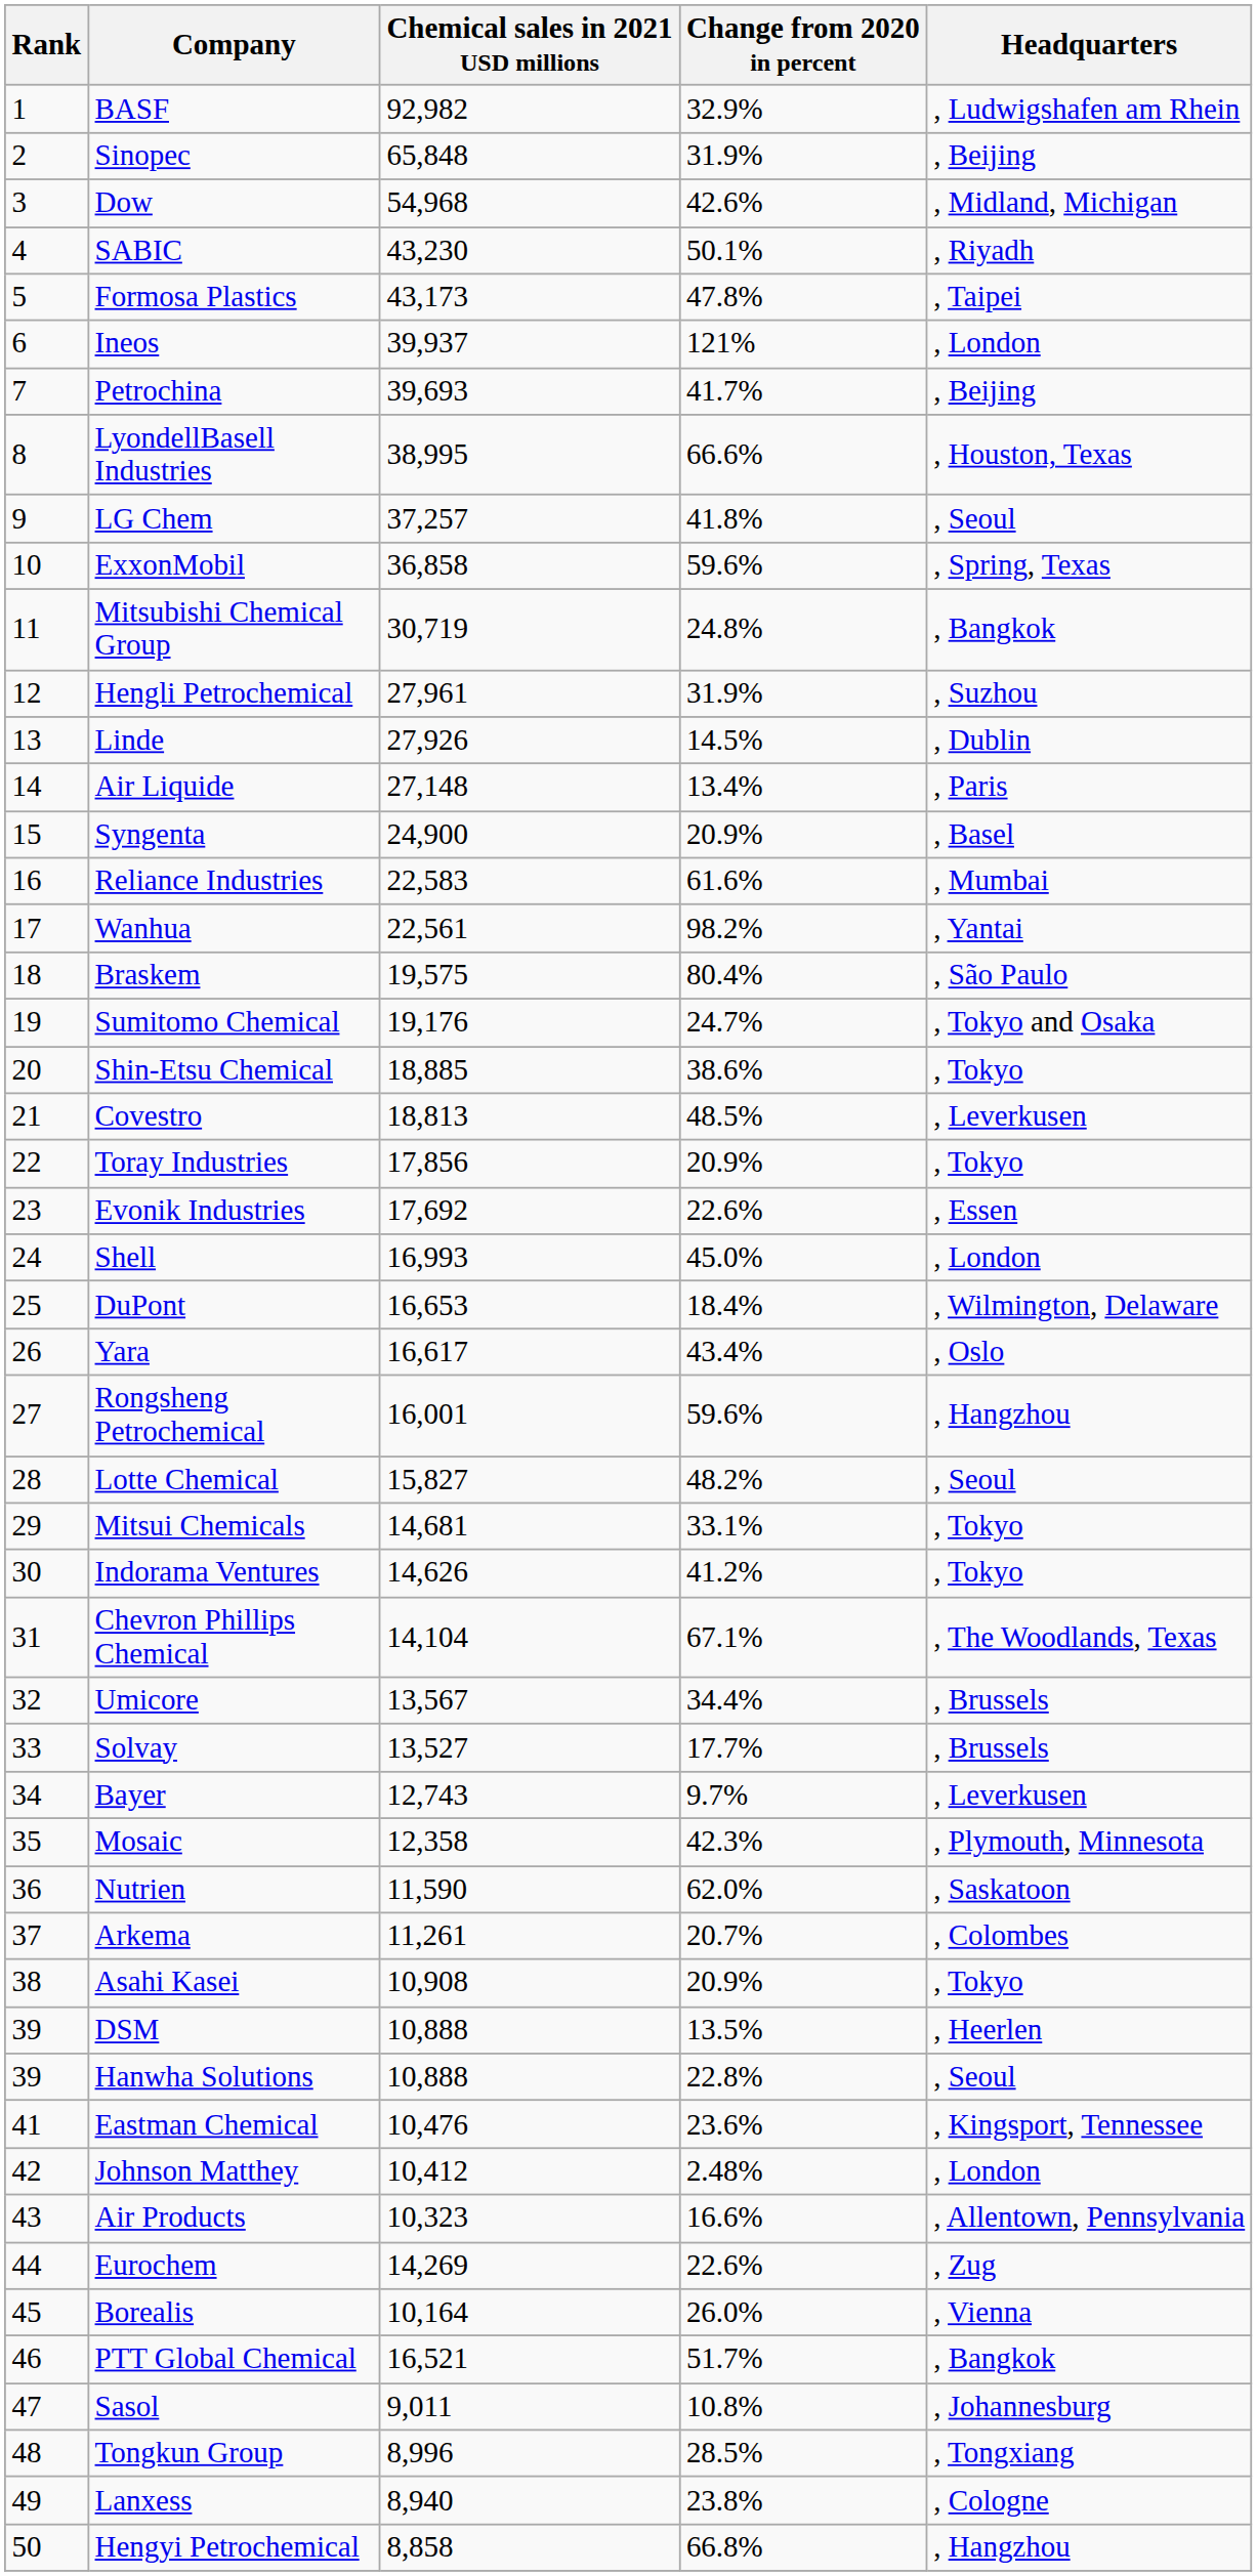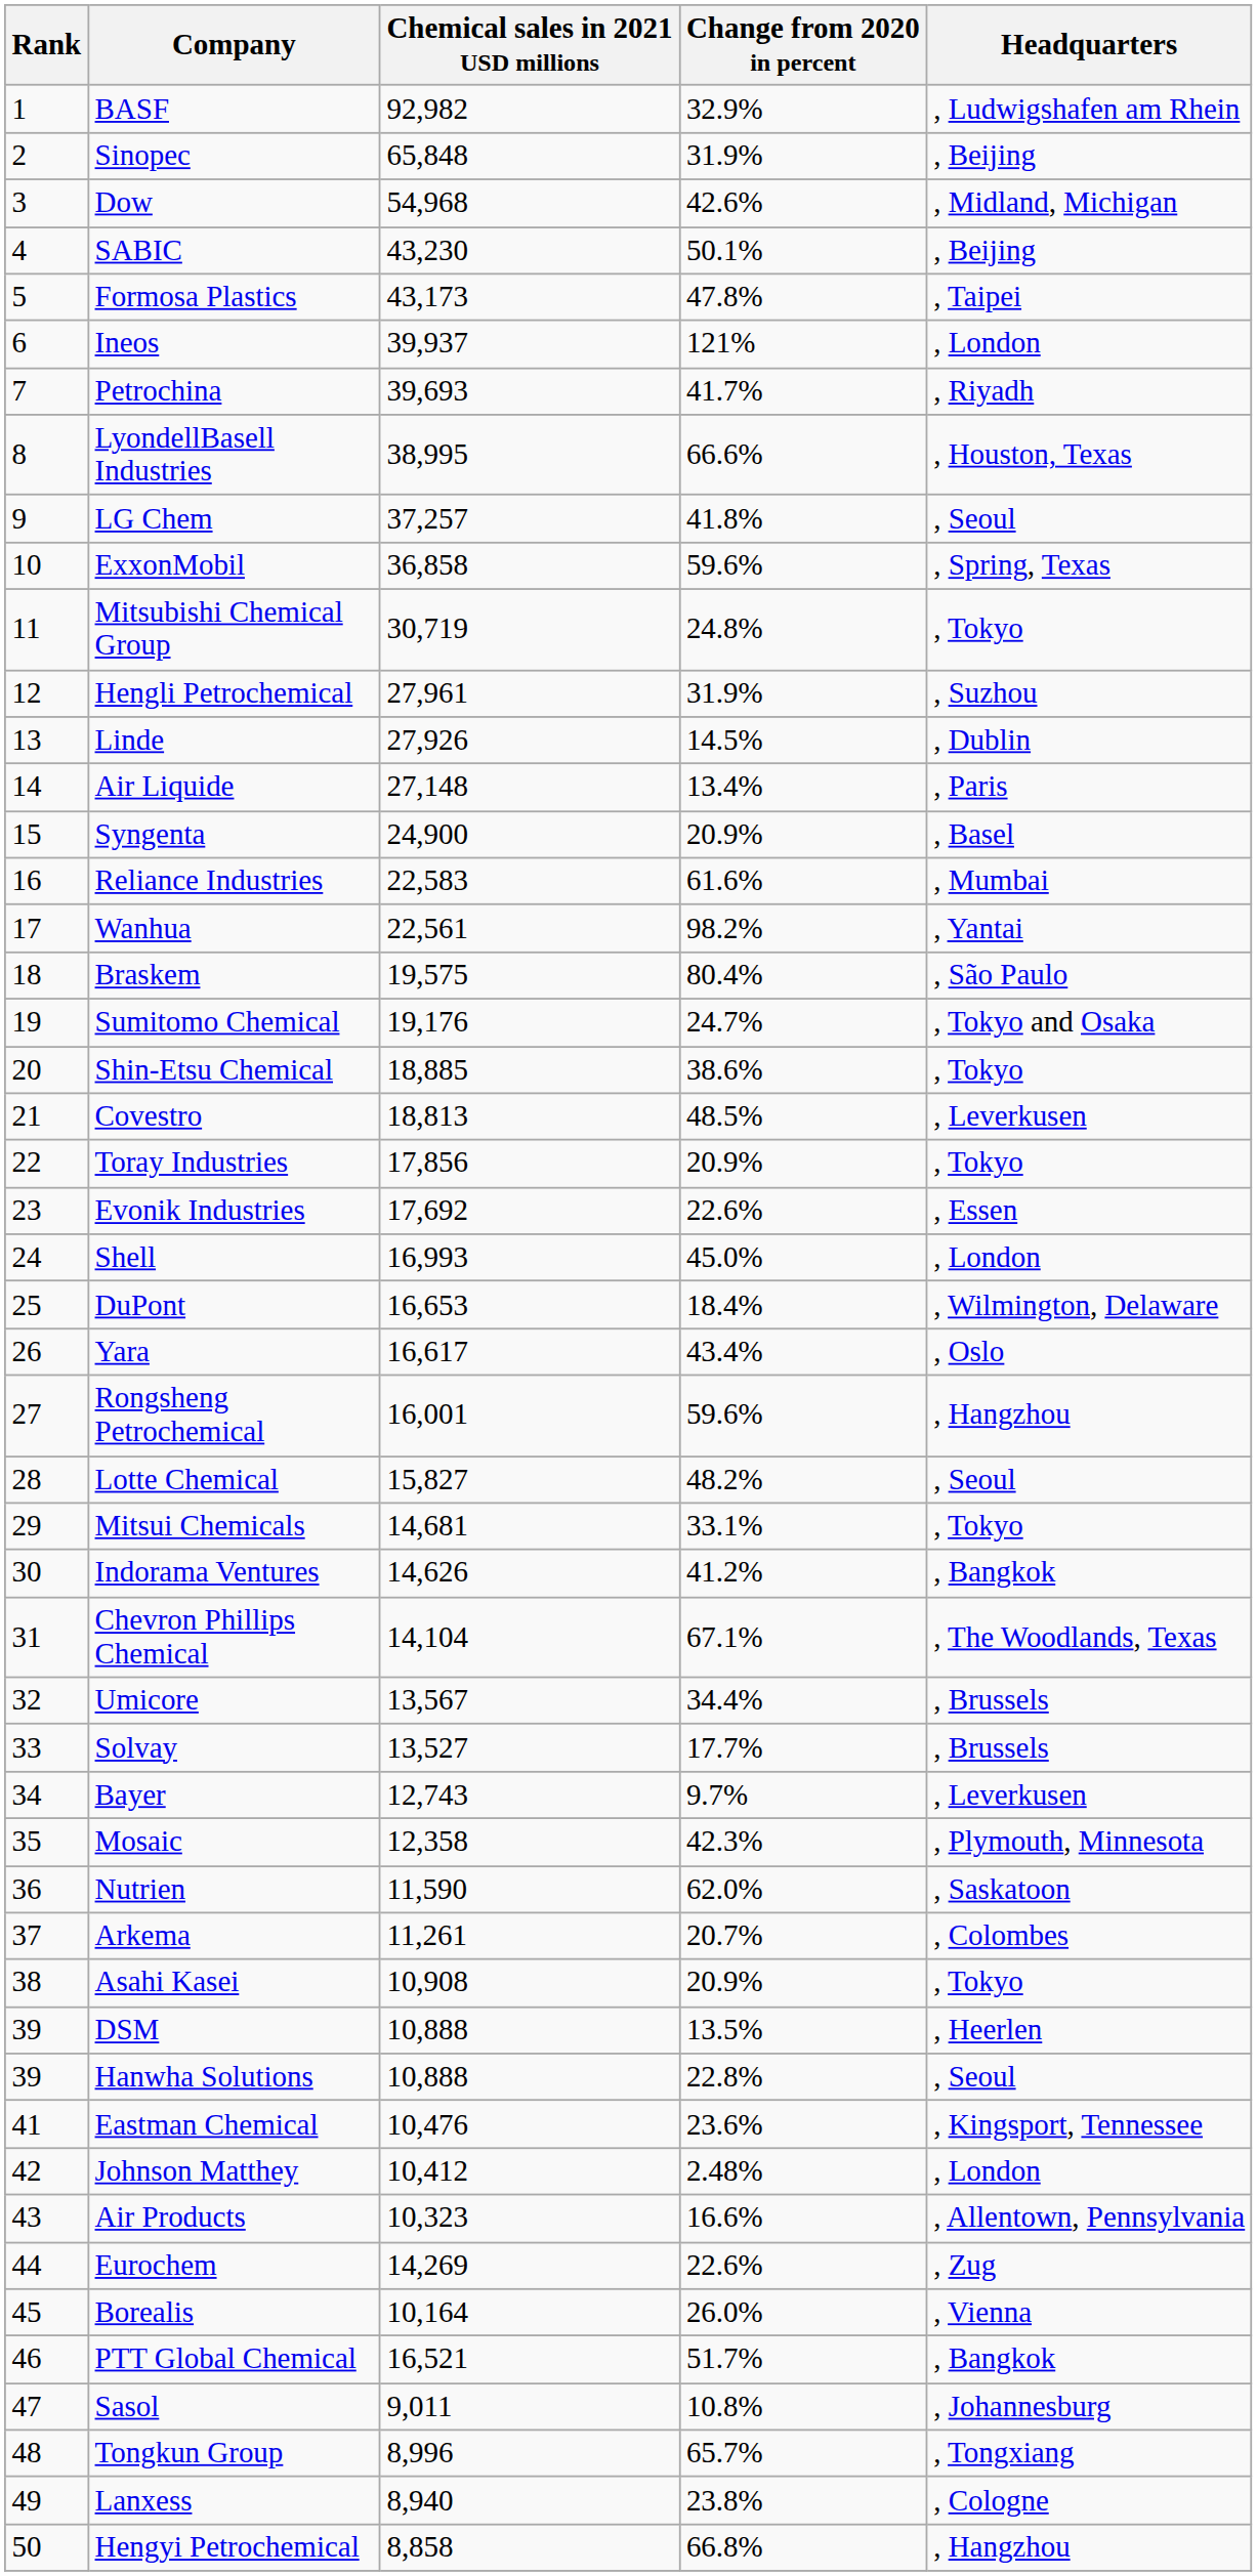 <table class="wikitable sortable">
 <tr>
 <th>Rank</th>
 <th style="width:150px;">Company</th>
 <th>Chemical sales in 2021<br><small>USD millions</small></th>
 <th>Change from 2020<br><small>in percent</small></th>
 <th>Headquarters</th>
 </tr>
 <tr>
 <td>1</td>
 <td><a href='#'>BASF</a></td>
 <td>92,982</td>
 <td>32.9%</td>
 <td>, <a href='#'>Ludwigshafen am Rhein</a></td>
 </tr>
 <tr>
 <td>2</td>
 <td><a href='#'>Sinopec</a></td>
 <td>65,848</td>
 <td>31.9%</td>
 <td>, <a href='#'>Beijing</a></td>
 </tr>
 <tr>
 <td>3</td>
 <td><a href='#'>Dow</a></td>
 <td>54,968</td>
 <td>42.6%</td>
 <td>, <a href='#'>Midland</a>, <a href='#'>Michigan</a></td>
 </tr>
 <tr>
 <td>4</td>
 <td><a href='#'>SABIC</a></td>
 <td>43,230</td>
 <td>50.1%</td>
-<td>, <a href='#'>Riyadh</a></td>
+<td>, <a href='#'>Beijing</a></td>
 </tr>
 <tr>
 <td>5</td>
 <td><a href='#'>Formosa Plastics</a></td>
 <td>43,173</td>
 <td>47.8%</td>
 <td>, <a href='#'>Taipei</a></td>
 </tr>
 <tr>
 <td>6</td>
 <td><a href='#'>Ineos</a></td>
 <td>39,937</td>
 <td>121%</td>
 <td>, <a href='#'>London</a></td>
 </tr>
 <tr>
 <td>7</td>
 <td><a href='#'>Petrochina</a></td>
 <td>39,693</td>
 <td>41.7%</td>
-<td>, <a href='#'>Beijing</a></td>
+<td>, <a href='#'>Riyadh</a></td>
 </tr>
 <tr>
 <td>8</td>
 <td><a href='#'>LyondellBasell Industries</a></td>
 <td>38,995</td>
 <td>66.6%</td>
 <td>, <a href='#'>Houston, Texas</a></td>
 </tr>
 <tr>
 <td>9</td>
 <td><a href='#'>LG Chem</a></td>
 <td>37,257</td>
 <td>41.8%</td>
 <td>, <a href='#'>Seoul</a></td>
 </tr>
 <tr>
 <td>10</td>
 <td><a href='#'>ExxonMobil</a></td>
 <td>36,858</td>
 <td>59.6%</td>
 <td>, <a href='#'>Spring</a>, <a href='#'>Texas</a></td>
 </tr>
 <tr>
 <td>11</td>
 <td><a href='#'>Mitsubishi Chemical Group</a></td>
 <td>30,719</td>
 <td>24.8%</td>
-<td>, <a href='#'>Bangkok</a></td>
+<td>, <a href='#'>Tokyo</a></td>
 </tr>
 <tr>
 <td>12</td>
 <td><a href='#'>Hengli Petrochemical</a></td>
 <td>27,961</td>
 <td>31.9%</td>
 <td>, <a href='#'>Suzhou</a></td>
 </tr>
 <tr>
 <td>13</td>
 <td><a href='#'>Linde</a></td>
 <td>27,926</td>
 <td>14.5%</td>
 <td>, <a href='#'>Dublin</a></td>
 </tr>
 <tr>
 <td>14</td>
 <td><a href='#'>Air Liquide</a></td>
 <td>27,148</td>
 <td>13.4%</td>
 <td>, <a href='#'>Paris</a></td>
 </tr>
 <tr>
 <td>15</td>
 <td><a href='#'>Syngenta</a></td>
 <td>24,900</td>
 <td>20.9%</td>
 <td>, <a href='#'>Basel</a></td>
 </tr>
 <tr>
 <td>16</td>
 <td><a href='#'>Reliance Industries</a></td>
 <td>22,583</td>
 <td>61.6%</td>
 <td>, <a href='#'>Mumbai</a></td>
 </tr>
 <tr>
 <td>17</td>
 <td><a href='#'>Wanhua</a></td>
 <td>22,561</td>
 <td>98.2%</td>
 <td>, <a href='#'>Yantai</a></td>
 </tr>
 <tr>
 <td>18</td>
 <td><a href='#'>Braskem</a></td>
 <td>19,575</td>
 <td>80.4%</td>
 <td>, <a href='#'>São Paulo</a></td>
 </tr>
 <tr>
 <td>19</td>
 <td><a href='#'>Sumitomo Chemical</a></td>
 <td>19,176</td>
 <td>24.7%</td>
 <td>, <a href='#'>Tokyo</a> and <a href='#'>Osaka</a></td>
 </tr>
 <tr>
 <td>20</td>
 <td><a href='#'>Shin-Etsu Chemical</a></td>
 <td>18,885</td>
 <td>38.6%</td>
 <td>, <a href='#'>Tokyo</a></td>
 </tr>
 <tr>
 <td>21</td>
 <td><a href='#'>Covestro</a></td>
 <td>18,813</td>
 <td>48.5%</td>
 <td>, <a href='#'>Leverkusen</a></td>
 </tr>
 <tr>
 <td>22</td>
 <td><a href='#'>Toray Industries</a></td>
 <td>17,856</td>
 <td>20.9%</td>
 <td>, <a href='#'>Tokyo</a></td>
 </tr>
 <tr>
 <td>23</td>
 <td><a href='#'>Evonik Industries</a></td>
 <td>17,692</td>
 <td>22.6%</td>
 <td>, <a href='#'>Essen</a></td>
 </tr>
 <tr>
 <td>24</td>
 <td><a href='#'>Shell</a></td>
 <td>16,993</td>
 <td>45.0%</td>
 <td>, <a href='#'>London</a></td>
 </tr>
 <tr>
 <td>25</td>
 <td><a href='#'>DuPont</a></td>
 <td>16,653</td>
 <td>18.4%</td>
 <td>, <a href='#'>Wilmington</a>, <a href='#'>Delaware</a></td>
 </tr>
 <tr>
 <td>26</td>
 <td><a href='#'>Yara</a></td>
 <td>16,617</td>
 <td>43.4%</td>
 <td>, <a href='#'>Oslo</a></td>
 </tr>
 <tr>
 <td>27</td>
 <td><a href='#'>Rongsheng Petrochemical</a></td>
 <td>16,001</td>
 <td>59.6%</td>
 <td>, <a href='#'>Hangzhou</a></td>
 </tr>
 <tr>
 <td>28</td>
 <td><a href='#'>Lotte Chemical</a></td>
 <td>15,827</td>
 <td>48.2%</td>
 <td>, <a href='#'>Seoul</a></td>
 </tr>
 <tr>
 <td>29</td>
 <td><a href='#'>Mitsui Chemicals</a></td>
 <td>14,681</td>
 <td>33.1%</td>
 <td>, <a href='#'>Tokyo</a></td>
 </tr>
 <tr>
 <td>30</td>
 <td><a href='#'>Indorama Ventures</a></td>
 <td>14,626</td>
 <td>41.2%</td>
-<td>, <a href='#'>Tokyo</a></td>
+<td>, <a href='#'>Bangkok</a></td>
 </tr>
 <tr>
 <td>31</td>
 <td><a href='#'>Chevron Phillips Chemical</a></td>
 <td>14,104</td>
 <td>67.1%</td>
 <td>, <a href='#'>The Woodlands</a>, <a href='#'>Texas</a></td>
 </tr>
 <tr>
 <td>32</td>
 <td><a href='#'>Umicore</a></td>
 <td>13,567</td>
 <td>34.4%</td>
 <td>, <a href='#'>Brussels</a></td>
 </tr>
 <tr>
 <td>33</td>
 <td><a href='#'>Solvay</a></td>
 <td>13,527</td>
 <td>17.7%</td>
 <td>, <a href='#'>Brussels</a></td>
 </tr>
 <tr>
 <td>34</td>
 <td><a href='#'>Bayer</a></td>
 <td>12,743</td>
 <td>9.7%</td>
 <td>, <a href='#'>Leverkusen</a></td>
 </tr>
 <tr>
 <td>35</td>
 <td><a href='#'>Mosaic</a></td>
 <td>12,358</td>
 <td>42.3%</td>
 <td>, <a href='#'>Plymouth</a>, <a href='#'>Minnesota</a></td>
 </tr>
 <tr>
 <td>36</td>
 <td><a href='#'>Nutrien</a></td>
 <td>11,590</td>
 <td>62.0%</td>
 <td>, <a href='#'>Saskatoon</a></td>
 </tr>
 <tr>
 <td>37</td>
 <td><a href='#'>Arkema</a></td>
 <td>11,261</td>
 <td>20.7%</td>
 <td>, <a href='#'>Colombes</a></td>
 </tr>
 <tr>
 <td>38</td>
 <td><a href='#'>Asahi Kasei</a></td>
 <td>10,908</td>
 <td>20.9%</td>
 <td>, <a href='#'>Tokyo</a></td>
 </tr>
 <tr>
 <td>39</td>
 <td><a href='#'>DSM</a></td>
 <td>10,888</td>
 <td>13.5%</td>
 <td>, <a href='#'>Heerlen</a></td>
 </tr>
 <tr>
 <td>39</td>
 <td><a href='#'>Hanwha Solutions</a></td>
 <td>10,888</td>
 <td>22.8%</td>
 <td>, <a href='#'>Seoul</a></td>
 </tr>
 <tr>
 <td>41</td>
 <td><a href='#'>Eastman Chemical</a></td>
 <td>10,476</td>
 <td>23.6%</td>
 <td>, <a href='#'>Kingsport</a>, <a href='#'>Tennessee</a></td>
 </tr>
 <tr>
 <td>42</td>
 <td><a href='#'>Johnson Matthey</a></td>
 <td>10,412</td>
 <td>2.48%</td>
 <td>, <a href='#'>London</a></td>
 </tr>
 <tr>
 <td>43</td>
 <td><a href='#'>Air Products</a></td>
 <td>10,323</td>
 <td>16.6%</td>
 <td>, <a href='#'>Allentown</a>, <a href='#'>Pennsylvania</a></td>
 </tr>
 <tr>
 <td>44</td>
 <td><a href='#'>Eurochem</a></td>
 <td>14,269</td>
 <td>22.6%</td>
 <td>, <a href='#'>Zug</a></td>
 </tr>
 <tr>
 <td>45</td>
 <td><a href='#'>Borealis</a></td>
 <td>10,164</td>
 <td>26.0%</td>
 <td>, <a href='#'>Vienna</a></td>
 </tr>
 <tr>
 <td>46</td>
 <td><a href='#'>PTT Global Chemical</a></td>
 <td>16,521</td>
 <td>51.7%</td>
 <td>, <a href='#'>Bangkok</a></td>
 </tr>
 <tr>
 <td>47</td>
 <td><a href='#'>Sasol</a></td>
 <td>9,011</td>
 <td>10.8%</td>
 <td>, <a href='#'>Johannesburg</a></td>
 </tr>
 <tr>
 <td>48</td>
 <td><a href='#'>Tongkun Group</a></td>
 <td>8,996</td>
-<td>28.5%</td>
+<td>65.7%</td>
 <td>, <a href='#'>Tongxiang</a></td>
 </tr>
 <tr>
 <td>49</td>
 <td><a href='#'>Lanxess</a></td>
 <td>8,940</td>
 <td>23.8%</td>
 <td>, <a href='#'>Cologne</a></td>
 </tr>
 <tr>
 <td>50</td>
 <td><a href='#'>Hengyi Petrochemical</a></td>
 <td>8,858</td>
 <td>66.8%</td>
 <td>, <a href='#'>Hangzhou</a></td>
 </tr>
 </table>
